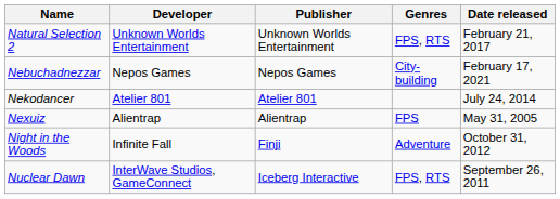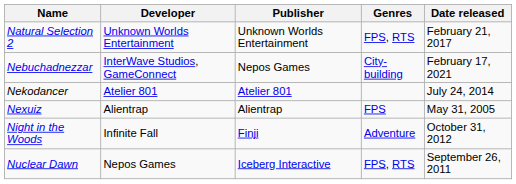 <table class="wikitable sortable" style="font-size:85%; width:98%">
 <tr>
 <th>Name</th>
 <th>Developer</th>
 <th>Publisher</th>
 <th>Genres</th>
 <th>Date released</th>
 </tr>
 <tr>
 <td><em><a href='#'>Natural Selection 2</a></em></td>
 <td><a href='#'>Unknown Worlds Entertainment</a></td>
 <td>Unknown Worlds Entertainment</td>
 <td><a href='#'>FPS</a>, <a href='#'>RTS</a></td>
 <td>February 21, 2017</td>
 </tr>
 <tr>
 <td><em><a href='#'>Nebuchadnezzar</a></em></td>
-<td>Nepos Games</td>
+<td><a href='#'>InterWave Studios</a>, <a href='#'>GameConnect</a></td>
 <td>Nepos Games</td>
 <td><a href='#'>City-building</a></td>
 <td>February 17, 2021</td>
 </tr>
 <tr>
 <td><em>Nekodancer</em></td>
 <td><a href='#'>Atelier 801</a></td>
 <td><a href='#'>Atelier 801</a></td>
 <td></td>
 <td>July 24, 2014</td>
 </tr>
 <tr>
 <td><em><a href='#'>Nexuiz</a></em></td>
 <td>Alientrap</td>
 <td>Alientrap</td>
 <td><a href='#'>FPS</a></td>
 <td>May 31, 2005</td>
 </tr>
 <tr>
 <td><em><a href='#'>Night in the Woods</a></em></td>
 <td>Infinite Fall</td>
 <td><a href='#'>Finji</a></td>
 <td><a href='#'>Adventure</a></td>
 <td>October 31, 2012</td>
 </tr>
 <tr>
 <td><em><a href='#'>Nuclear Dawn</a></em></td>
-<td><a href='#'>InterWave Studios</a>, <a href='#'>GameConnect</a></td>
+<td>Nepos Games</td>
 <td><a href='#'>Iceberg Interactive</a></td>
 <td><a href='#'>FPS</a>, <a href='#'>RTS</a></td>
 <td>September 26, 2011</td>
 </tr>
 </table>
